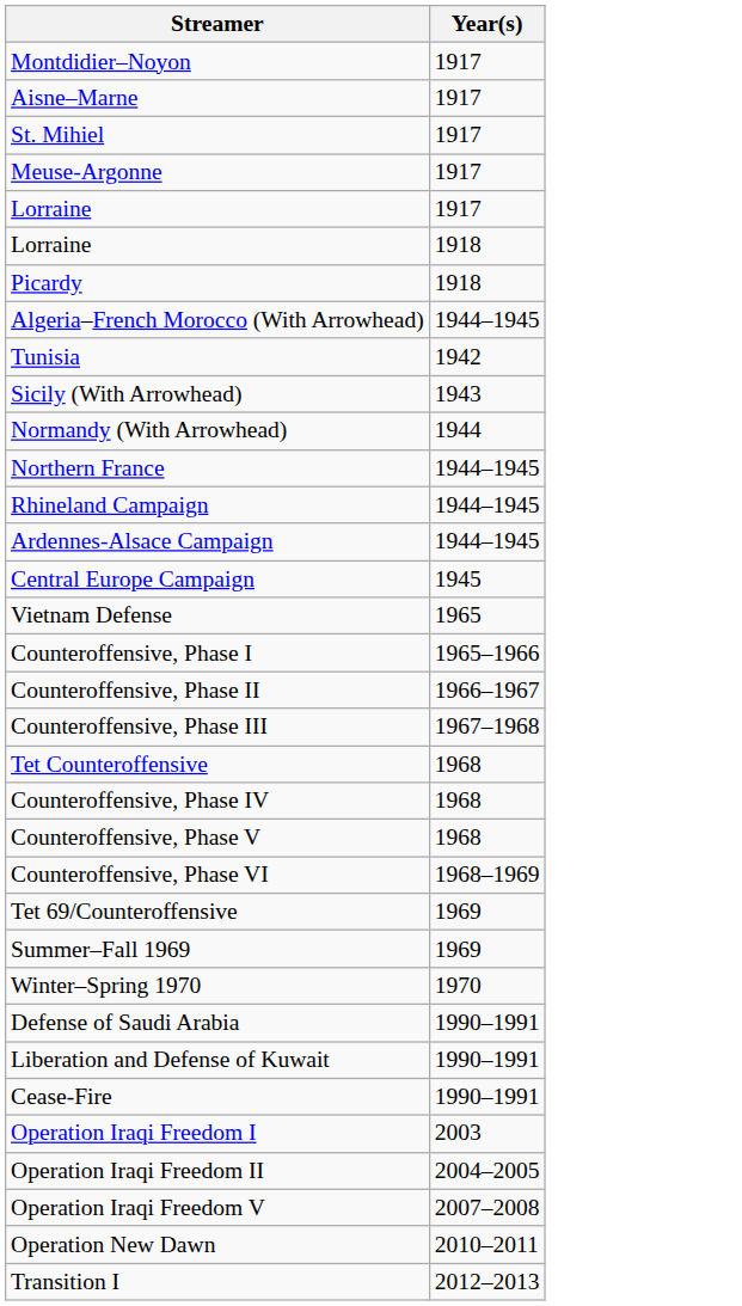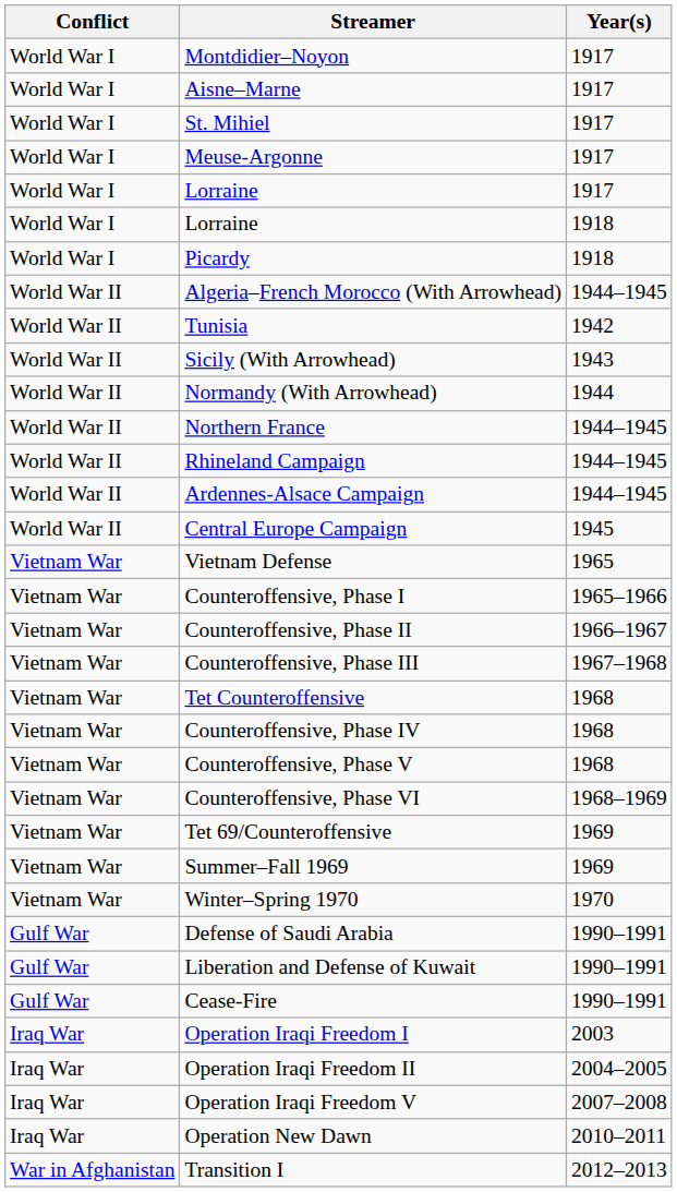 <table class=wikitable>
 <tr>
+<th>Conflict</th>
 <th>Streamer</th>
 <th>Year(s)</th>
 </tr>
 <tr>
+<td>World War I</td>
 <td><a href='#'>Montdidier–Noyon</a></td>
 <td>1917</td>
 </tr>
 <tr>
+<td>World War I</td>
 <td><a href='#'>Aisne–Marne</a></td>
 <td>1917</td>
 </tr>
 <tr>
+<td>World War I</td>
 <td><a href='#'>St. Mihiel</a></td>
 <td>1917</td>
 </tr>
 <tr>
+<td>World War I</td>
 <td><a href='#'>Meuse-Argonne</a></td>
 <td>1917</td>
 </tr>
 <tr>
+<td>World War I</td>
 <td><a href='#'>Lorraine</a></td>
 <td>1917</td>
 </tr>
 <tr>
+<td>World War I</td>
 <td>Lorraine</td>
 <td>1918</td>
 </tr>
 <tr>
+<td>World War I</td>
 <td><a href='#'>Picardy</a></td>
 <td>1918</td>
 </tr>
 <tr>
+<td>World War II</td>
 <td><a href='#'>Algeria</a>–<a href='#'>French Morocco</a> (With Arrowhead)</td>
 <td>1944–1945</td>
 </tr>
 <tr>
+<td>World War II</td>
 <td><a href='#'>Tunisia</a></td>
 <td>1942</td>
 </tr>
 <tr>
+<td>World War II</td>
 <td><a href='#'>Sicily</a> (With Arrowhead)</td>
 <td>1943</td>
 </tr>
 <tr>
+<td>World War II</td>
 <td><a href='#'>Normandy</a> (With Arrowhead)</td>
 <td>1944</td>
 </tr>
 <tr>
+<td>World War II</td>
 <td><a href='#'>Northern France</a></td>
 <td>1944–1945</td>
 </tr>
 <tr>
+<td>World War II</td>
 <td><a href='#'>Rhineland Campaign</a></td>
 <td>1944–1945</td>
 </tr>
 <tr>
+<td>World War II</td>
 <td><a href='#'>Ardennes-Alsace Campaign</a></td>
 <td>1944–1945</td>
 </tr>
 <tr>
+<td>World War II</td>
 <td><a href='#'>Central Europe Campaign</a></td>
 <td>1945</td>
 </tr>
 <tr>
+<td><a href='#'>Vietnam War</a></td>
 <td>Vietnam Defense</td>
 <td>1965</td>
 </tr>
 <tr>
+<td>Vietnam War</td>
 <td>Counteroffensive, Phase I</td>
 <td>1965–1966</td>
 </tr>
 <tr>
+<td>Vietnam War</td>
 <td>Counteroffensive, Phase II</td>
 <td>1966–1967</td>
 </tr>
 <tr>
+<td>Vietnam War</td>
 <td>Counteroffensive, Phase III</td>
 <td>1967–1968</td>
 </tr>
 <tr>
+<td>Vietnam War</td>
 <td><a href='#'>Tet Counteroffensive</a></td>
 <td>1968</td>
 </tr>
 <tr>
+<td>Vietnam War</td>
 <td>Counteroffensive, Phase IV</td>
 <td>1968</td>
 </tr>
 <tr>
+<td>Vietnam War</td>
 <td>Counteroffensive, Phase V</td>
 <td>1968</td>
 </tr>
 <tr>
+<td>Vietnam War</td>
 <td>Counteroffensive, Phase VI</td>
 <td>1968–1969</td>
 </tr>
 <tr>
+<td>Vietnam War</td>
 <td>Tet 69/Counteroffensive</td>
 <td>1969</td>
 </tr>
 <tr>
+<td>Vietnam War</td>
 <td>Summer–Fall 1969</td>
 <td>1969</td>
 </tr>
 <tr>
+<td>Vietnam War</td>
 <td>Winter–Spring 1970</td>
 <td>1970</td>
 </tr>
 <tr>
+<td><a href='#'>Gulf War</a></td>
 <td>Defense of Saudi Arabia</td>
 <td>1990–1991</td>
 </tr>
 <tr>
+<td><a href='#'>Gulf War</a></td>
 <td>Liberation and Defense of Kuwait</td>
 <td>1990–1991</td>
 </tr>
 <tr>
+<td><a href='#'>Gulf War</a></td>
 <td>Cease-Fire</td>
 <td>1990–1991</td>
 </tr>
 <tr>
+<td><a href='#'>Iraq War</a></td>
 <td><a href='#'>Operation Iraqi Freedom I</a></td>
 <td>2003</td>
 </tr>
 <tr>
+<td>Iraq War</td>
 <td>Operation Iraqi Freedom II</td>
 <td>2004–2005</td>
 </tr>
 <tr>
+<td>Iraq War</td>
 <td>Operation Iraqi Freedom V</td>
 <td>2007–2008</td>
 </tr>
 <tr>
+<td>Iraq War</td>
 <td>Operation New Dawn</td>
 <td>2010–2011</td>
 </tr>
 <tr>
+<td><a href='#'>War in Afghanistan</a></td>
 <td>Transition I</td>
 <td>2012–2013</td>
 </tr>
 </table>
